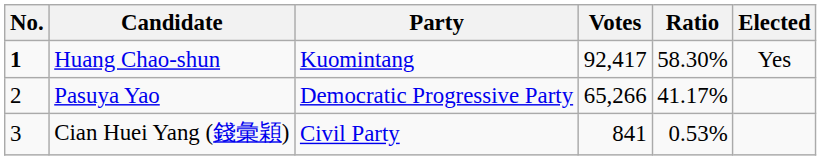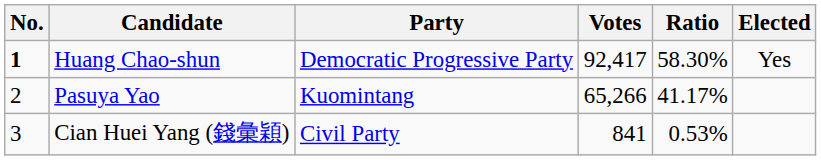 <table class=wikitable>
 <tr>
 <th>No.</th>
 <th>Candidate</th>
 <th>Party</th>
 <th>Votes</th>
 <th>Ratio</th>
 <th>Elected</th>
 </tr>
 <tr>
 <td><strong>1</strong></td>
 <td><a href='#'>Huang Chao-shun</a></td>
-<td><a href='#'>Kuomintang</a></td>
+<td><a href='#'>Democratic Progressive Party</a></td>
 <td align="right">92,417</td>
 <td align="right">58.30%</td>
 <td align="center">Yes</td>
 </tr>
 <tr>
 <td>2</td>
 <td><a href='#'>Pasuya Yao</a></td>
-<td><a href='#'>Democratic Progressive Party</a></td>
+<td><a href='#'>Kuomintang</a></td>
 <td align="right">65,266</td>
 <td align="right">41.17%</td>
 <td></td>
 </tr>
 <tr>
 <td>3</td>
 <td>Cian Huei Yang (<a href='#'>錢彙穎</a>)</td>
 <td><a href='#'>Civil Party</a></td>
 <td align="right">841</td>
 <td align="right">0.53%</td>
 <td></td>
 </tr>
 </table>
